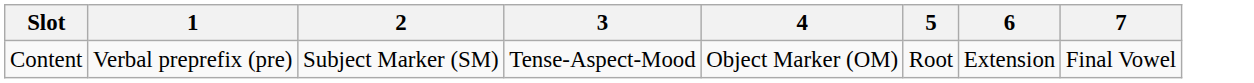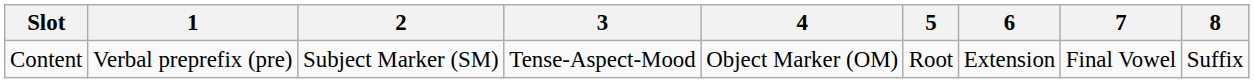 <table class="wikitable">
 <tr>
 <th>Slot</th>
 <th>1</th>
 <th>2</th>
 <th>3</th>
 <th>4</th>
 <th>5</th>
 <th>6</th>
 <th>7</th>
+<th>8</th>
 </tr>
 <tr>
 <td>Content</td>
 <td>Verbal preprefix (pre)</td>
 <td>Subject Marker (SM)</td>
 <td>Tense-Aspect-Mood</td>
 <td>Object Marker (OM)</td>
 <td>Root</td>
 <td>Extension</td>
 <td>Final Vowel</td>
+<td>Suffix</td>
 </tr>
 </table>
